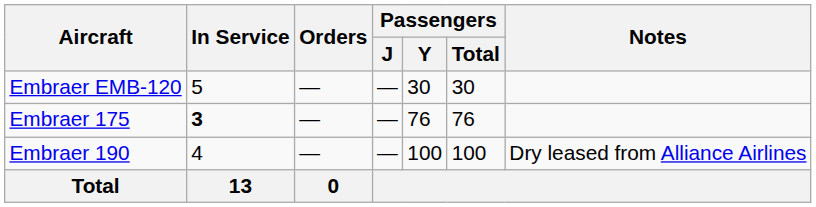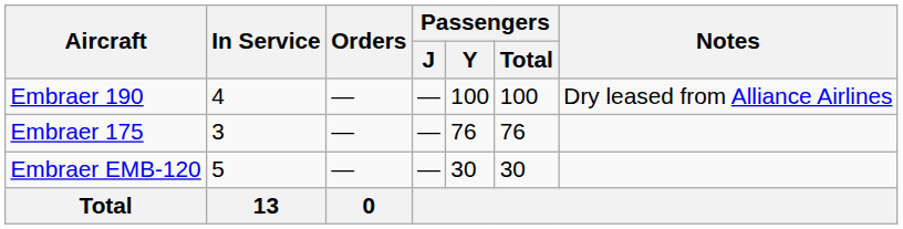 <table class="wikitable">
 <tr>
 <th rowspan="2">Aircraft</th>
 <th rowspan="2">In Service</th>
 <th rowspan="2">Orders</th>
 <th colspan="3">Passengers</th>
 <th rowspan="2">Notes</th>
 </tr>
 <tr>
 <th><abbr>J</abbr></th>
 <th><abbr>Y</abbr></th>
 <th>Total</th>
 </tr>
 <tr>
+<td><a href='#'>Embraer 190</a></td>
+<td>4</td>
+<td>—</td>
+<td>—</td>
+<td>100</td>
+<td>100</td>
+<td>Dry leased from <a href='#'>Alliance Airlines</a></td>
+</tr>
+<tr>
+<td><a href='#'>Embraer 175</a></td>
+<td>3</td>
+<td>—</td>
+<td>—</td>
+<td>76</td>
+<td>76</td>
+<td></td>
+</tr>
+<tr>
 <td><a href='#'>Embraer EMB-120</a></td>
 <td>5</td>
 <td>—</td>
 <td>—</td>
 <td>30</td>
 <td>30</td>
 <td></td>
 </tr>
 <tr>
-<td><a href='#'>Embraer 175</a></td>
-<td><strong>3</strong></td>
-<td>—</td>
-<td>—</td>
-<td>76</td>
-<td>76</td>
-<td></td>
-</tr>
-<tr>
-<td><a href='#'>Embraer 190</a></td>
-<td>4</td>
-<td>—</td>
-<td>—</td>
-<td>100</td>
-<td>100</td>
-<td>Dry leased from <a href='#'>Alliance Airlines</a></td>
-</tr>
-<tr>
 <th>Total</th>
 <th>13</th>
 <th>0</th>
 <th colspan="4"></th>
 </tr>
 </table>
